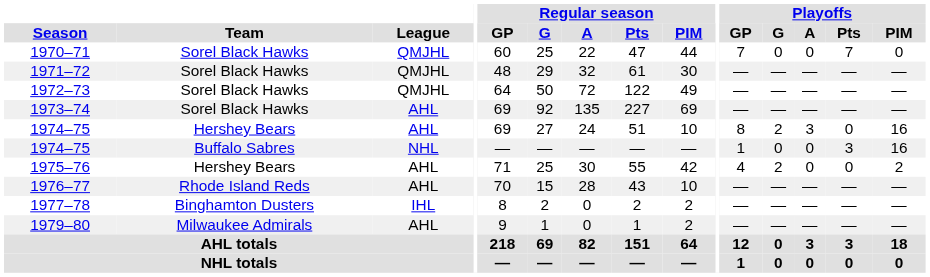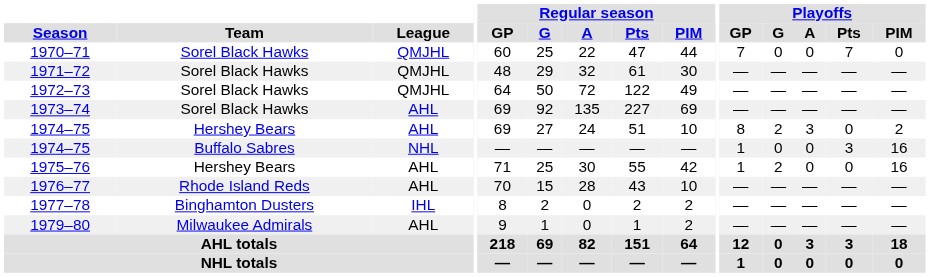 <table border="0" cellpadding="1" cellspacing="0" style="text-align:center; width:60em">
 <tr bgcolor="#e0e0e0">
 <th colspan="3" bgcolor="#ffffff"></th>
 <th rowspan="100" bgcolor="#ffffff"></th>
 <th colspan="5"><a href='#'>Regular season</a></th>
 <th rowspan="100" bgcolor="#ffffff"></th>
 <th colspan="5"><a href='#'>Playoffs</a></th>
 </tr>
 <tr bgcolor="#e0e0e0">
 <th><a href='#'>Season</a></th>
 <th>Team</th>
 <th>League</th>
 <th>GP</th>
 <th><a href='#'>G</a></th>
 <th><a href='#'>A</a></th>
 <th><a href='#'>Pts</a></th>
 <th><a href='#'>PIM</a></th>
 <th>GP</th>
 <th>G</th>
 <th>A</th>
 <th>Pts</th>
 <th>PIM</th>
 </tr>
 <tr>
 <td><a href='#'>1970–71</a></td>
 <td><a href='#'>Sorel Black Hawks</a></td>
 <td><a href='#'>QMJHL</a></td>
 <td>60</td>
 <td>25</td>
 <td>22</td>
 <td>47</td>
 <td>44</td>
 <td>7</td>
 <td>0</td>
 <td>0</td>
 <td>7</td>
 <td>0</td>
 </tr>
 <tr bgcolor="#f0f0f0">
 <td><a href='#'>1971–72</a></td>
 <td>Sorel Black Hawks</td>
 <td>QMJHL</td>
 <td>48</td>
 <td>29</td>
 <td>32</td>
 <td>61</td>
 <td>30</td>
 <td>—</td>
 <td>—</td>
 <td>—</td>
 <td>—</td>
 <td>—</td>
 </tr>
 <tr>
 <td><a href='#'>1972–73</a></td>
 <td>Sorel Black Hawks</td>
 <td>QMJHL</td>
 <td>64</td>
 <td>50</td>
 <td>72</td>
 <td>122</td>
 <td>49</td>
 <td>—</td>
 <td>—</td>
 <td>—</td>
 <td>—</td>
 <td>—</td>
 </tr>
 <tr bgcolor="#f0f0f0">
 <td><a href='#'>1973–74</a></td>
 <td>Sorel Black Hawks</td>
 <td><a href='#'>AHL</a></td>
 <td>69</td>
 <td>92</td>
 <td>135</td>
 <td>227</td>
 <td>69</td>
 <td>—</td>
 <td>—</td>
 <td>—</td>
 <td>—</td>
 <td>—</td>
 </tr>
 <tr>
 <td><a href='#'>1974–75</a></td>
 <td><a href='#'>Hershey Bears</a></td>
 <td><a href='#'>AHL</a></td>
 <td>69</td>
 <td>27</td>
 <td>24</td>
 <td>51</td>
 <td>10</td>
 <td>8</td>
 <td>2</td>
 <td>3</td>
 <td>0</td>
-<td>16</td>
+<td>2</td>
 </tr>
 <tr bgcolor="#f0f0f0">
 <td><a href='#'>1974–75</a></td>
 <td><a href='#'>Buffalo Sabres</a></td>
 <td><a href='#'>NHL</a></td>
 <td>—</td>
 <td>—</td>
 <td>—</td>
 <td>—</td>
 <td>—</td>
 <td>1</td>
 <td>0</td>
 <td>0</td>
 <td>3</td>
 <td>16</td>
 </tr>
 <tr>
 <td><a href='#'>1975–76</a></td>
 <td>Hershey Bears</td>
 <td>AHL</td>
 <td>71</td>
 <td>25</td>
 <td>30</td>
 <td>55</td>
 <td>42</td>
-<td>4</td>
+<td>1</td>
 <td>2</td>
 <td>0</td>
 <td>0</td>
-<td>2</td>
+<td>16</td>
 </tr>
 <tr bgcolor="#f0f0f0">
 <td><a href='#'>1976–77</a></td>
 <td><a href='#'>Rhode Island Reds</a></td>
 <td>AHL</td>
 <td>70</td>
 <td>15</td>
 <td>28</td>
 <td>43</td>
 <td>10</td>
 <td>—</td>
 <td>—</td>
 <td>—</td>
 <td>—</td>
 <td>—</td>
 </tr>
 <tr>
 <td><a href='#'>1977–78</a></td>
 <td><a href='#'>Binghamton Dusters</a></td>
 <td><a href='#'>IHL</a></td>
 <td>8</td>
 <td>2</td>
 <td>0</td>
 <td>2</td>
 <td>2</td>
 <td>—</td>
 <td>—</td>
 <td>—</td>
 <td>—</td>
 <td>—</td>
 </tr>
 <tr bgcolor="#f0f0f0">
 <td><a href='#'>1979–80</a></td>
 <td><a href='#'>Milwaukee Admirals</a></td>
 <td>AHL</td>
 <td>9</td>
 <td>1</td>
 <td>0</td>
 <td>1</td>
 <td>2</td>
 <td>—</td>
 <td>—</td>
 <td>—</td>
 <td>—</td>
 <td>—</td>
 </tr>
 <tr bgcolor="#e0e0e0">
 <th colspan="3">AHL totals</th>
 <th>218</th>
 <th>69</th>
 <th>82</th>
 <th>151</th>
 <th>64</th>
 <th>12</th>
 <th>0</th>
 <th>3</th>
 <th>3</th>
 <th>18</th>
 </tr>
 <tr bgcolor="#e0e0e0">
 <th colspan="3">NHL totals</th>
 <th>—</th>
 <th>—</th>
 <th>—</th>
 <th>—</th>
 <th>—</th>
 <th>1</th>
 <th>0</th>
 <th>0</th>
 <th>0</th>
 <th>0</th>
 </tr>
 </table>
